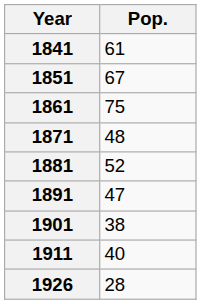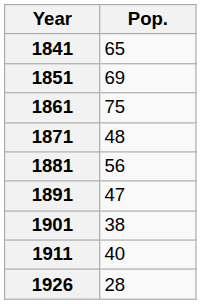 <table class="wikitable" style="margin:0; border:1px solid darkgrey;">
 <tr>
 <th style="width:75px;">Year</th>
 <th style="width:75px;">Pop.</th>
 </tr>
 <tr>
 <th>1841</th>
-<td>61  </td>
+<td>65  </td>
 </tr>
 <tr>
 <th>1851</th>
-<td>67  </td>
+<td>69  </td>
 </tr>
 <tr>
 <th>1861</th>
 <td>75 </td>
 </tr>
 <tr>
 <th>1871</th>
 <td>48 </td>
 </tr>
 <tr>
 <th>1881</th>
-<td>52 </td>
+<td>56 </td>
 </tr>
 <tr>
 <th>1891</th>
 <td>47 </td>
 </tr>
 <tr>
 <th>1901</th>
 <td>38 </td>
 </tr>
 <tr>
 <th>1911</th>
 <td>40 </td>
 </tr>
 <tr>
 <th>1926</th>
 <td>28 </td>
 </tr>
 </table>
